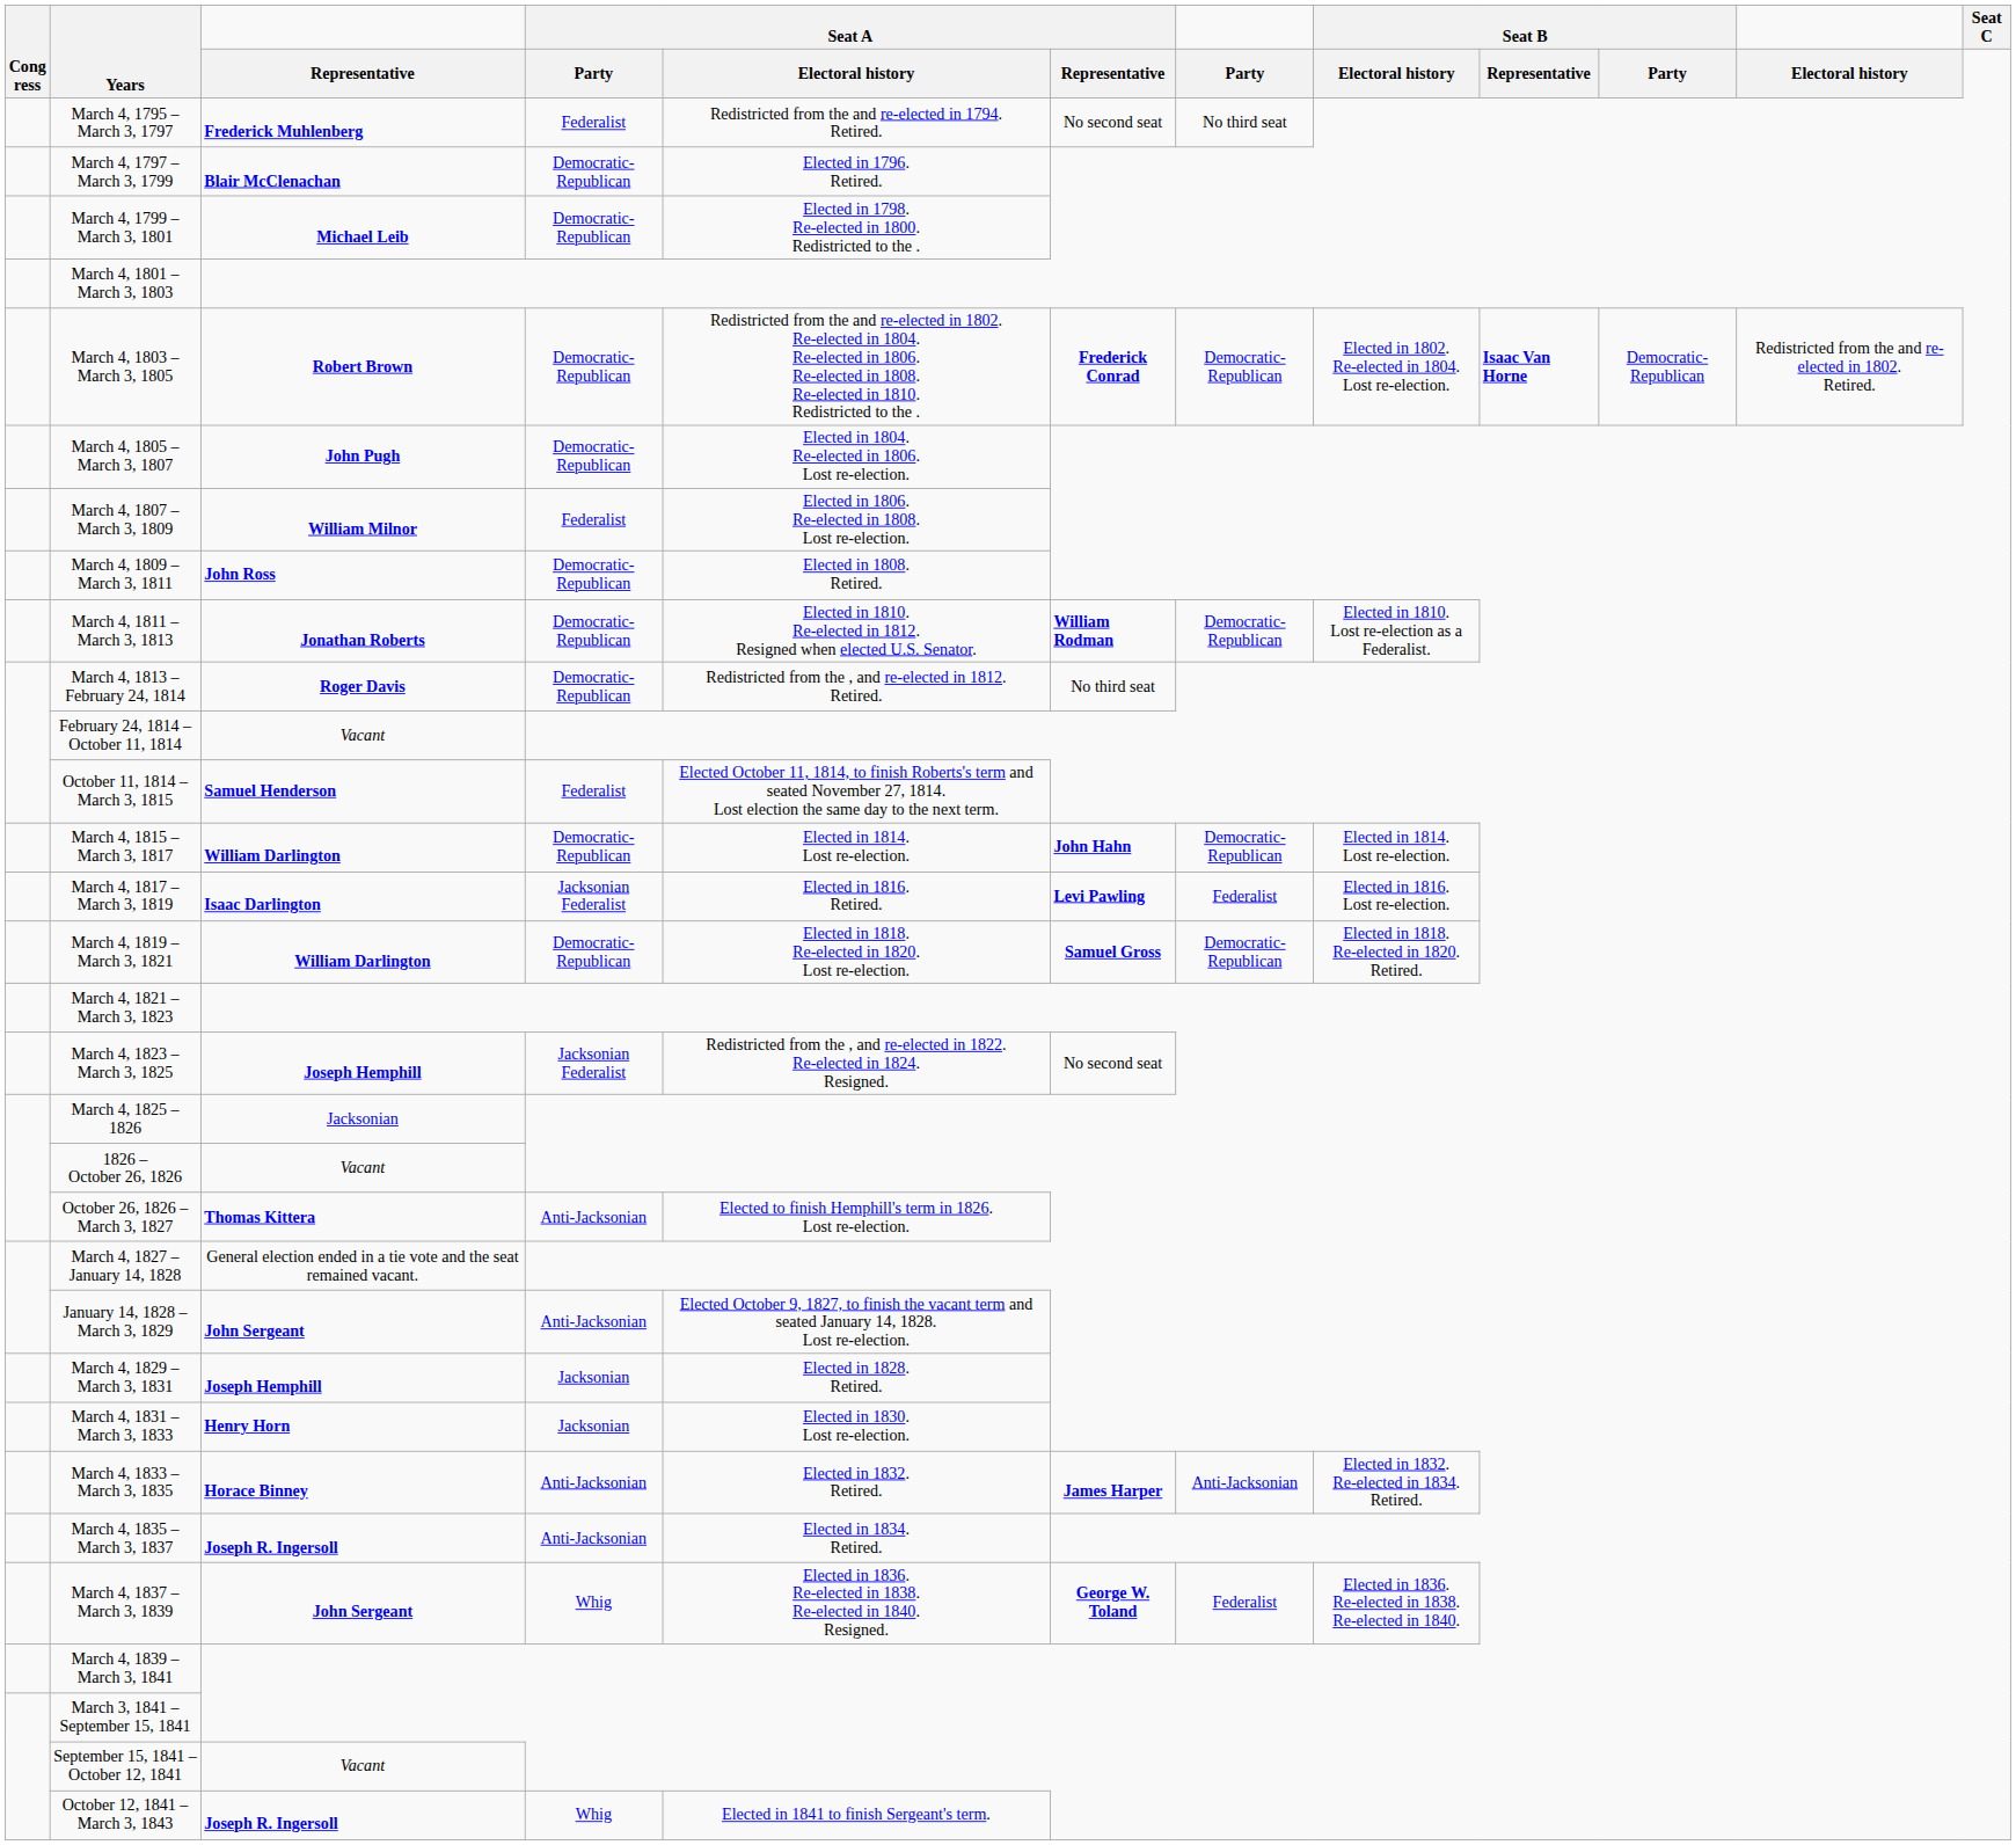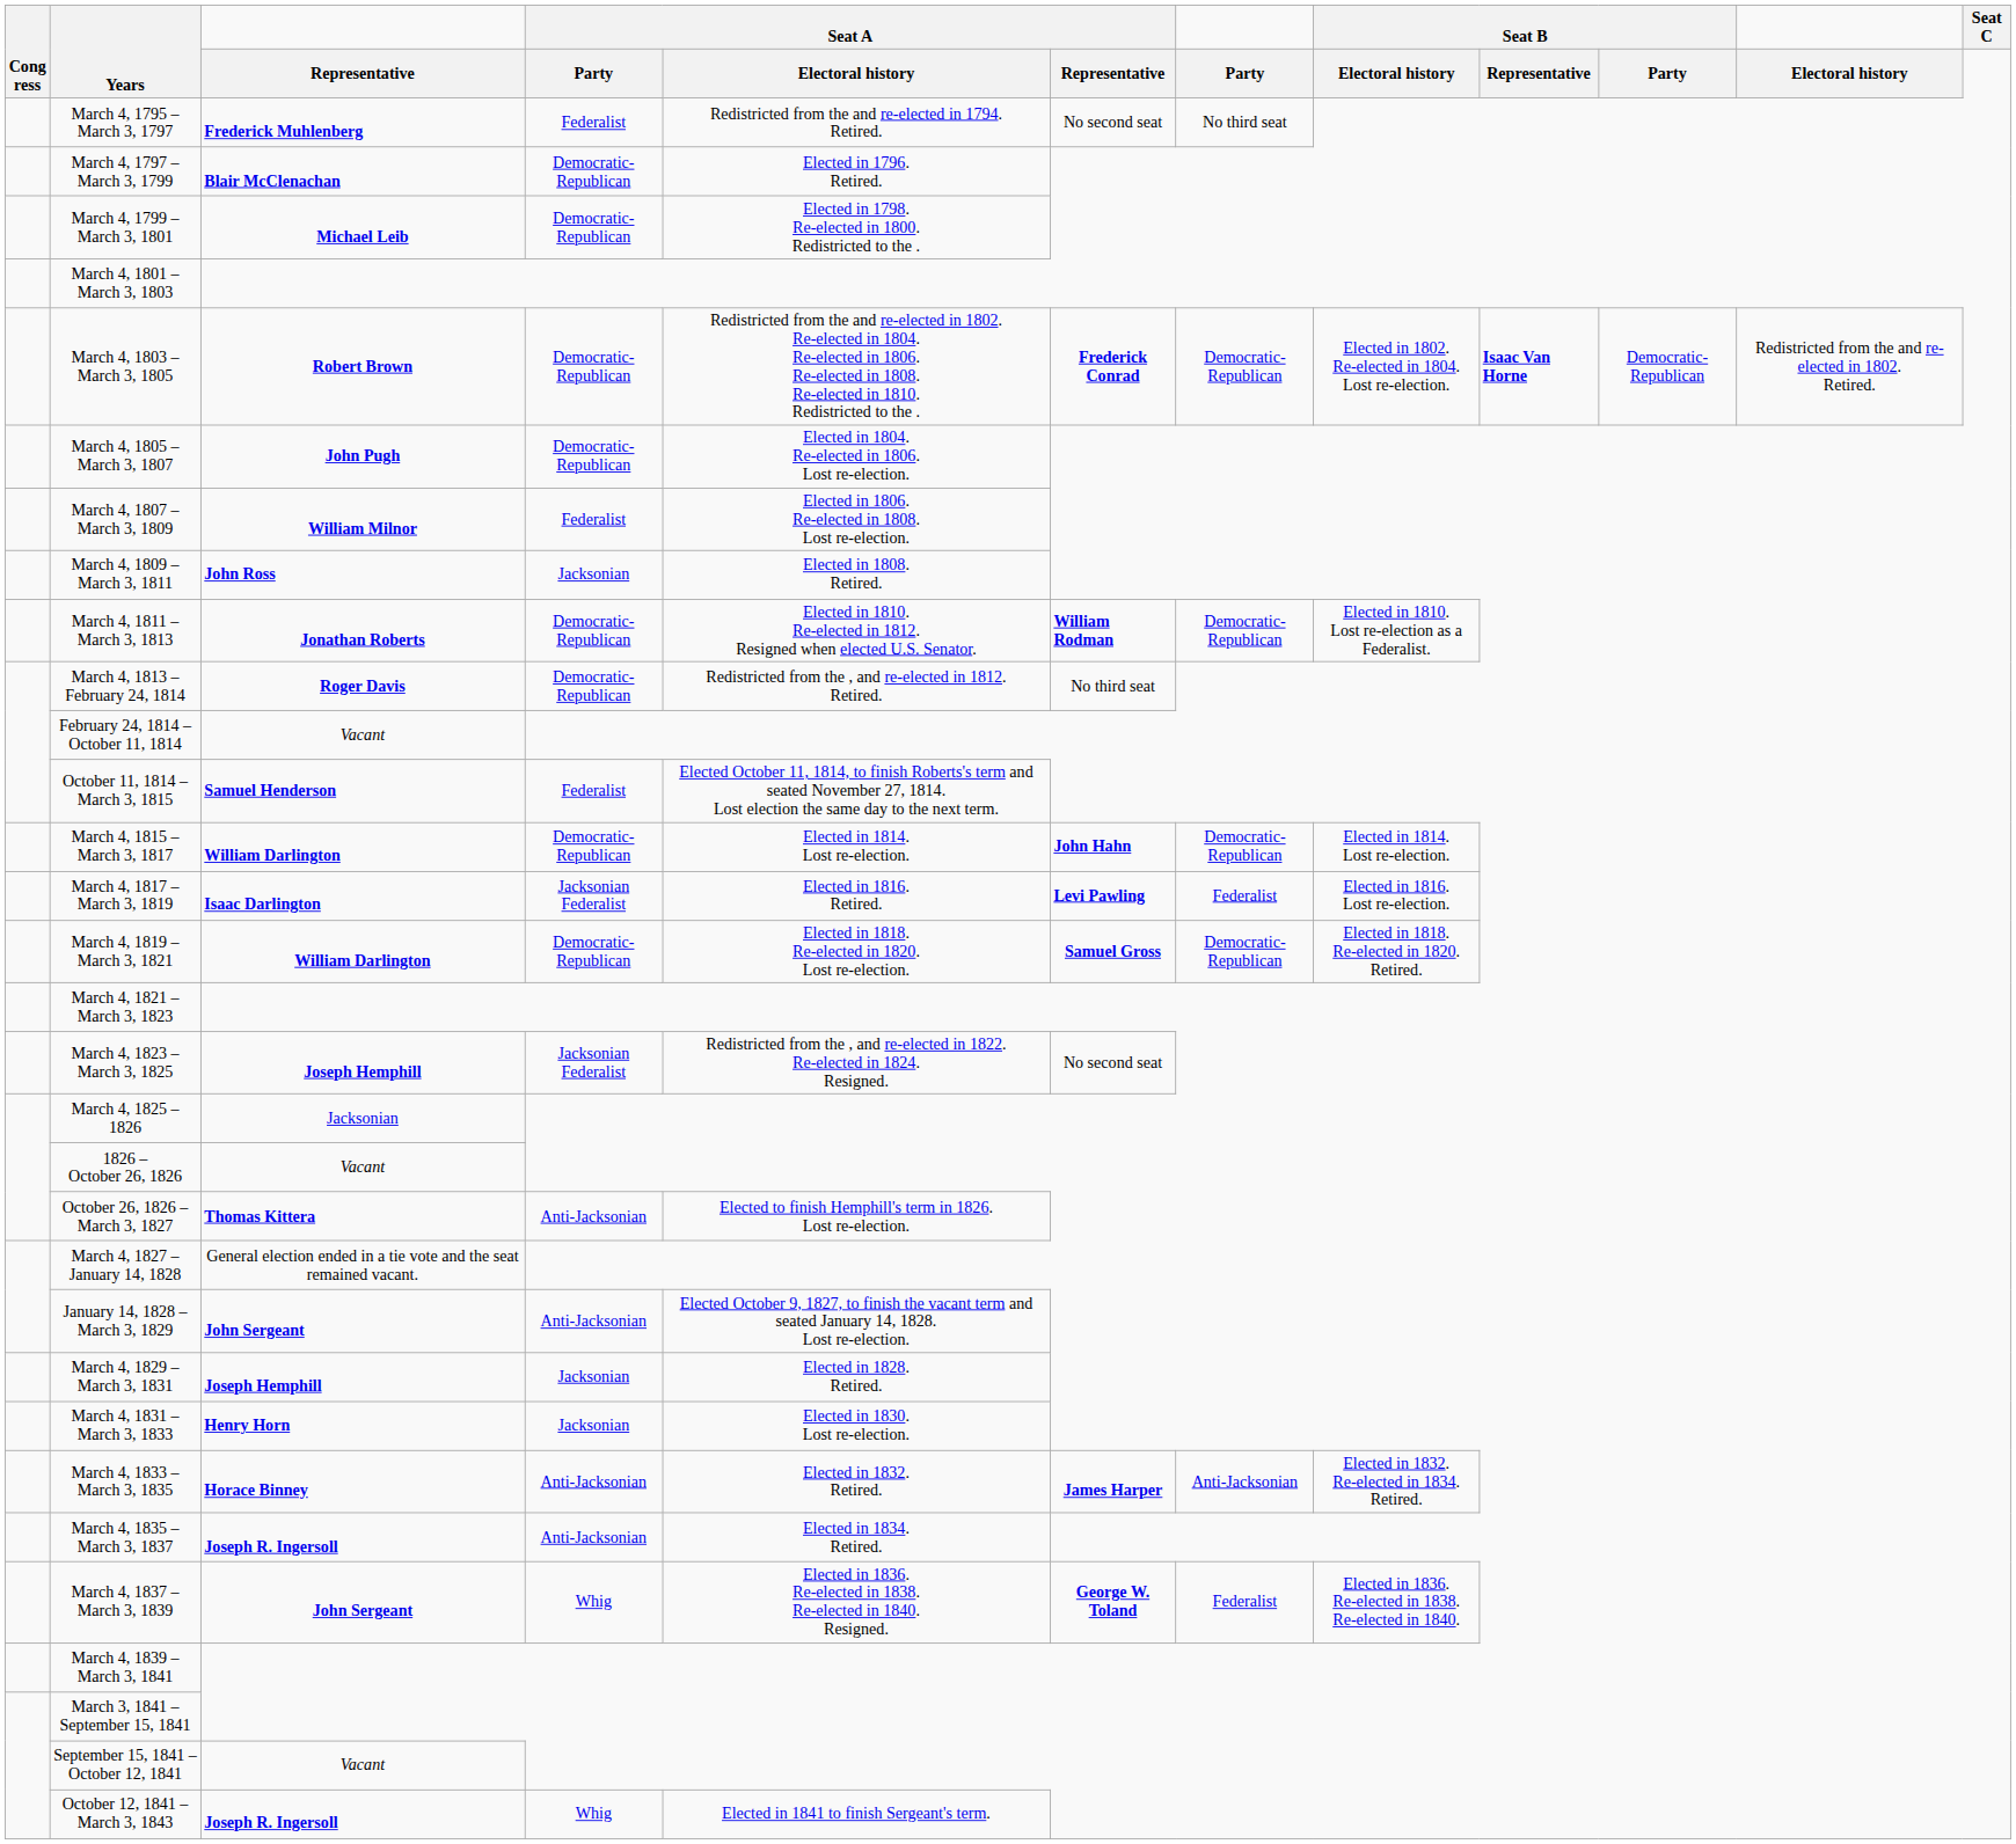 <table class=wikitable style="text-align:center">
 <tr valign=bottom>
 <th rowspan=2>Cong<br>ress</th>
 <th rowspan=2>Years</th>
 <td></td>
 <th colspan=3>Seat A</th>
 <td></td>
 <th colspan=3>Seat B</th>
 <td></td>
 <th colspan=3>Seat C</th>
 </tr>
 <tr style="height:3em">
 <th>Representative</th>
 <th>Party</th>
 <th>Electoral history</th>
 <th>Representative</th>
 <th>Party</th>
 <th>Electoral history</th>
 <th>Representative</th>
 <th>Party</th>
 <th>Electoral history</th>
 </tr>
 <tr style="height:3em">
 <td></td>
 <td nowrap>March 4, 1795 –<br>March 3, 1797</td>
 <td align=left ><br><strong><a href='#'>Frederick Muhlenberg</a></strong><br></td>
 <td><a href='#'>Federalist</a></td>
 <td>Redistricted from the  and <a href='#'>re-elected in 1794</a>.<br>Retired.</td>
 <td>No second seat</td>
 <td>No third seat</td>
 </tr>
 <tr style="height:3em">
 <td></td>
 <td nowrap>March 4, 1797 –<br>March 3, 1799</td>
 <td align=left ><br><strong><a href='#'>Blair McClenachan</a></strong><br></td>
 <td><a href='#'>Democratic-Republican</a></td>
 <td><a href='#'>Elected in 1796</a>.<br>Retired.</td>
 </tr>
 <tr style="height:3em">
 <td></td>
 <td nowrap>March 4, 1799 –<br>March 3, 1801</td>
 <td><br><strong><a href='#'>Michael Leib</a></strong><br></td>
 <td><a href='#'>Democratic-Republican</a></td>
 <td><a href='#'>Elected in 1798</a>.<br><a href='#'>Re-elected in 1800</a>.<br>Redistricted to the .</td>
 </tr>
 <tr style="height:3em">
 <td></td>
 <td nowrap>March 4, 1801 –<br>March 3, 1803</td>
 </tr>
 <tr style="height:3em">
 <td></td>
 <td nowrap>March 4, 1803 –<br>March 3, 1805</td>
 <td><strong><a href='#'>Robert Brown</a></strong><br></td>
 <td><a href='#'>Democratic-Republican</a></td>
 <td>Redistricted from the  and <a href='#'>re-elected in 1802</a>.<br><a href='#'>Re-elected in 1804</a>.<br><a href='#'>Re-elected in 1806</a>.<br><a href='#'>Re-elected in 1808</a>.<br><a href='#'>Re-elected in 1810</a>.<br>Redistricted to the .</td>
 <td><strong><a href='#'>Frederick Conrad</a></strong><br></td>
 <td><a href='#'>Democratic-Republican</a></td>
 <td><a href='#'>Elected in 1802</a>.<br><a href='#'>Re-elected in 1804</a>.<br>Lost re-election.</td>
 <td align=left ><strong><a href='#'>Isaac Van Horne</a></strong><br></td>
 <td><a href='#'>Democratic-Republican</a></td>
 <td>Redistricted from the  and <a href='#'>re-elected in 1802</a>.<br>Retired.</td>
 </tr>
 <tr style="height:3em">
 <td></td>
 <td nowrap>March 4, 1805 –<br>March 3, 1807</td>
 <td><strong><a href='#'>John Pugh</a></strong><br></td>
 <td><a href='#'>Democratic-Republican</a></td>
 <td><a href='#'>Elected in 1804</a>.<br><a href='#'>Re-elected in 1806</a>.<br>Lost re-election.</td>
 </tr>
 <tr style="height:3em">
 <td></td>
 <td nowrap>March 4, 1807 –<br>March 3, 1809</td>
 <td><br><strong><a href='#'>William Milnor</a></strong><br></td>
 <td><a href='#'>Federalist</a></td>
 <td><a href='#'>Elected in 1806</a>.<br><a href='#'>Re-elected in 1808</a>.<br>Lost re-election.</td>
 </tr>
 <tr style="height:3em">
 <td></td>
 <td nowrap>March 4, 1809 –<br>March 3, 1811</td>
 <td align=left ><strong><a href='#'>John Ross</a></strong><br></td>
-<td><a href='#'>Democratic-Republican</a></td>
+<td><a href='#'>Jacksonian</a></td>
 <td><a href='#'>Elected in 1808</a>.<br>Retired.</td>
 </tr>
 <tr style="height:3em">
 <td></td>
 <td nowrap>March 4, 1811 –<br>March 3, 1813</td>
 <td><br><strong><a href='#'>Jonathan Roberts</a></strong><br></td>
 <td><a href='#'>Democratic-Republican</a></td>
 <td><a href='#'>Elected in 1810</a>.<br><a href='#'>Re-elected in 1812</a>.<br>Resigned when <a href='#'>elected U.S. Senator</a>.</td>
 <td align=left ><strong><a href='#'>William Rodman</a></strong><br></td>
 <td><a href='#'>Democratic-Republican</a></td>
 <td><a href='#'>Elected in 1810</a>.<br>Lost re-election as a Federalist.</td>
 </tr>
 <tr style="height:3em">
 <td rowspan=3></td>
 <td nowrap>March 4, 1813 –<br>February 24, 1814</td>
 <td><strong><a href='#'>Roger Davis</a></strong><br></td>
 <td><a href='#'>Democratic-Republican</a></td>
 <td>Redistricted from the , and <a href='#'>re-elected in 1812</a>.<br>Retired.</td>
 <td>No third seat</td>
 </tr>
 <tr style="height:3em">
 <td nowrap>February 24, 1814 –<br>October 11, 1814</td>
 <td><em>Vacant</em></td>
 </tr>
 <tr style="height:3em">
 <td nowrap>October 11, 1814 –<br>March 3, 1815</td>
 <td align=left ><strong><a href='#'>Samuel Henderson</a></strong><br></td>
 <td><a href='#'>Federalist</a></td>
 <td><a href='#'>Elected October 11, 1814, to finish Roberts's term</a> and seated November 27, 1814.<br>Lost election the same day to the next term.</td>
 </tr>
 <tr style="height:3em">
 <td></td>
 <td nowrap>March 4, 1815 –<br>March 3, 1817</td>
 <td align=left ><br><strong><a href='#'>William Darlington</a></strong><br></td>
 <td><a href='#'>Democratic-Republican</a></td>
 <td><a href='#'>Elected in 1814</a>.<br>Lost re-election.</td>
 <td align=left ><strong><a href='#'>John Hahn</a></strong><br></td>
 <td><a href='#'>Democratic-Republican</a></td>
 <td><a href='#'>Elected in 1814</a>.<br>Lost re-election.</td>
 </tr>
 <tr style="height:3em">
 <td></td>
 <td nowrap>March 4, 1817 –<br>March 3, 1819</td>
 <td align=left ><br><strong><a href='#'>Isaac Darlington</a></strong><br></td>
 <td><a href='#'>Jacksonian Federalist</a></td>
 <td><a href='#'>Elected in 1816</a>.<br>Retired.</td>
 <td align=left ><strong><a href='#'>Levi Pawling</a></strong><br></td>
 <td><a href='#'>Federalist</a></td>
 <td><a href='#'>Elected in 1816</a>.<br>Lost re-election.</td>
 </tr>
 <tr style="height:3em">
 <td></td>
 <td nowrap>March 4, 1819 –<br>March 3, 1821</td>
 <td><br><strong><a href='#'>William Darlington</a></strong><br></td>
 <td><a href='#'>Democratic-Republican</a></td>
 <td><a href='#'>Elected in 1818</a>.<br><a href='#'>Re-elected in 1820</a>.<br>Lost re-election.</td>
 <td><strong><a href='#'>Samuel Gross</a></strong><br></td>
 <td><a href='#'>Democratic-Republican</a></td>
 <td><a href='#'>Elected in 1818</a>.<br><a href='#'>Re-elected in 1820</a>.<br>Retired.</td>
 </tr>
 <tr style="height:3em">
 <td></td>
 <td nowrap>March 4, 1821 –<br>March 3, 1823</td>
 </tr>
 <tr style="height:3em">
 <td></td>
 <td nowrap>March 4, 1823 –<br>March 3, 1825</td>
 <td><br><strong><a href='#'>Joseph Hemphill</a></strong><br></td>
 <td><a href='#'>Jacksonian Federalist</a></td>
 <td>Redistricted from the , and <a href='#'>re-elected in 1822</a>.<br><a href='#'>Re-elected in 1824</a>.<br>Resigned.</td>
 <td>No second seat</td>
 </tr>
 <tr style="height:3em">
 <td rowspan=3></td>
 <td nowrap>March 4, 1825 –<br>1826</td>
 <td><a href='#'>Jacksonian</a></td>
 </tr>
 <tr style="height:3em">
 <td nowrap>1826 –<br>October 26, 1826</td>
 <td><em>Vacant</em></td>
 </tr>
 <tr style="height:3em">
 <td nowrap>October 26, 1826 –<br>March 3, 1827</td>
 <td align=left ><strong><a href='#'>Thomas Kittera</a></strong><br></td>
 <td><a href='#'>Anti-Jacksonian</a></td>
 <td><a href='#'>Elected to finish Hemphill's term in 1826</a>.<br>Lost re-election.</td>
 </tr>
 <tr style="height:3em">
 <td rowspan=2></td>
 <td nowrap>March 4, 1827 –<br>January 14, 1828</td>
 <td>General election ended in a tie vote and the seat remained vacant.</td>
 </tr>
 <tr style="height:3em">
 <td nowrap>January 14, 1828 –<br>March 3, 1829</td>
 <td align=left ><br><strong><a href='#'>John Sergeant</a></strong><br></td>
 <td><a href='#'>Anti-Jacksonian</a></td>
 <td><a href='#'>Elected October 9, 1827, to finish the vacant term</a> and seated January 14, 1828.<br>Lost re-election.</td>
 </tr>
 <tr style="height:3em">
 <td></td>
 <td nowrap>March 4, 1829 –<br>March 3, 1831</td>
 <td align=left ><br><strong><a href='#'>Joseph Hemphill</a></strong><br></td>
 <td><a href='#'>Jacksonian</a></td>
 <td><a href='#'>Elected in 1828</a>.<br>Retired.</td>
 </tr>
 <tr style="height:3em">
 <td></td>
 <td nowrap>March 4, 1831 –<br>March 3, 1833</td>
 <td align=left ><strong><a href='#'>Henry Horn</a></strong><br></td>
 <td><a href='#'>Jacksonian</a></td>
 <td><a href='#'>Elected in 1830</a>.<br>Lost re-election.</td>
 </tr>
 <tr style="height:3em">
 <td></td>
 <td nowrap>March 4, 1833 –<br>March 3, 1835</td>
 <td align=left ><br><strong><a href='#'>Horace Binney</a></strong><br></td>
 <td><a href='#'>Anti-Jacksonian</a></td>
 <td><a href='#'>Elected in 1832</a>.<br>Retired.</td>
 <td><br><strong><a href='#'>James Harper</a></strong><br></td>
 <td><a href='#'>Anti-Jacksonian</a></td>
 <td><a href='#'>Elected in 1832</a>.<br><a href='#'>Re-elected in 1834</a>.<br>Retired.</td>
 </tr>
 <tr style="height:3em">
 <td></td>
 <td nowrap>March 4, 1835 –<br>March 3, 1837</td>
 <td align=left ><br><strong><a href='#'>Joseph R. Ingersoll</a></strong><br></td>
 <td><a href='#'>Anti-Jacksonian</a></td>
 <td><a href='#'>Elected in 1834</a>.<br>Retired.</td>
 </tr>
 <tr style="height:3em">
 <td></td>
 <td nowrap>March 4, 1837 –<br>March 3, 1839</td>
 <td><br><strong><a href='#'>John Sergeant</a></strong><br></td>
 <td><a href='#'>Whig</a></td>
 <td><a href='#'>Elected in 1836</a>.<br><a href='#'>Re-elected in 1838</a>.<br><a href='#'>Re-elected in 1840</a>.<br>Resigned.</td>
 <td><strong><a href='#'>George W. Toland</a></strong><br></td>
 <td><a href='#'>Federalist</a></td>
 <td><a href='#'>Elected in 1836</a>.<br><a href='#'>Re-elected in 1838</a>.<br><a href='#'>Re-elected in 1840</a>.<br></td>
 </tr>
 <tr style="height:3em">
 <td></td>
 <td nowrap>March 4, 1839 –<br>March 3, 1841</td>
 </tr>
 <tr style="height:3em">
 <td rowspan=3></td>
 <td nowrap>March 3, 1841 –<br>September 15, 1841</td>
 </tr>
 <tr style="height:3em">
 <td nowrap>September 15, 1841 –<br>October 12, 1841</td>
 <td><em>Vacant</em></td>
 </tr>
 <tr style="height:3em">
 <td nowrap>October 12, 1841 –<br>March 3, 1843</td>
 <td align=left ><br><strong><a href='#'>Joseph R. Ingersoll</a></strong><br></td>
 <td><a href='#'>Whig</a></td>
 <td><a href='#'>Elected in 1841 to finish Sergeant's term</a>.</td>
 </tr>
 </table>
